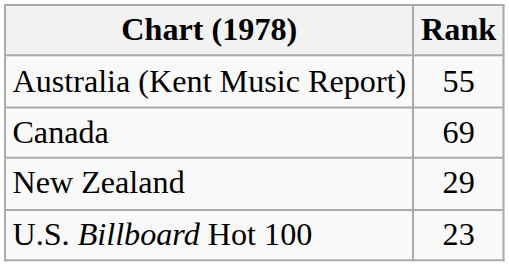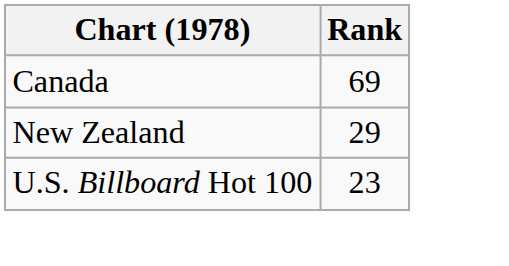 <table class="wikitable sortable">
 <tr>
 <th align="left">Chart (1978)</th>
 <th style="text-align:center;">Rank</th>
-</tr>
-<tr>
-<td>Australia (Kent Music Report)</td>
-<td style="text-align:center;">55</td>
 </tr>
 <tr>
 <td>Canada </td>
 <td style="text-align:center;">69</td>
 </tr>
 <tr>
 <td>New Zealand </td>
 <td style="text-align:center;">29</td>
 </tr>
 <tr>
 <td>U.S. <em>Billboard</em> Hot 100 </td>
 <td style="text-align:center;">23</td>
 </tr>
 </table>
